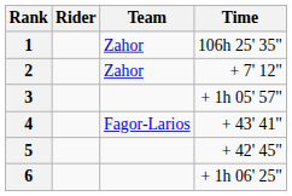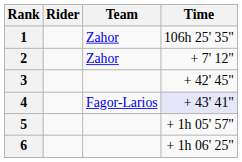 <table class="wikitable">
 <tr>
 <th scope="col">Rank</th>
 <th scope="col">Rider</th>
 <th scope="col">Team</th>
 <th scope="col">Time</th>
 </tr>
 <tr>
 <th scope="row">1</th>
 <td> </td>
 <td><a href='#'>Zahor</a></td>
 <td style="text-align:right;">106h 25' 35"</td>
 </tr>
 <tr>
 <th scope="row">2</th>
 <td></td>
 <td><a href='#'>Zahor</a></td>
 <td style="text-align:right;">+ 7' 12"</td>
 </tr>
 <tr>
 <th scope="row">3</th>
 <td></td>
 <td></td>
-<td style="text-align:right;">+ 1h 05' 57"</td>
+<td style="text-align:right;">+ 42' 45"</td>
 </tr>
 <tr>
 <th scope="row">4</th>
 <td></td>
 <td><a href='#'>Fagor-Larios</a></td>
-<td style="text-align:right;">+ 43' 41"</td>
+<td style="background: lavender; text-align:right;">+ 43' 41"</td>
 </tr>
 <tr>
 <th scope="row">5</th>
 <td></td>
 <td></td>
-<td style="text-align:right;">+ 42' 45"</td>
+<td style="text-align:right;">+ 1h 05' 57"</td>
 </tr>
 <tr>
 <th scope="row">6</th>
 <td></td>
 <td></td>
 <td style="text-align:right;">+ 1h 06' 25"</td>
 </tr>
 </table>
